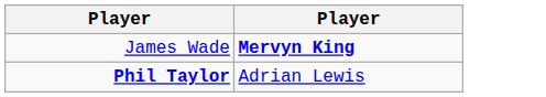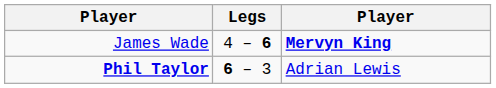 <table class=wikitable style="text-align:center">
 <tr>
 <th width=163>Player</th>
+<th width=50>Legs</th>
 <th width=163>Player</th>
 </tr>
 <tr align=left>
 <td align=right><a href='#'>James Wade</a> </td>
+<td align=center>4 – <strong>6</strong></td>
 <td> <strong><a href='#'>Mervyn King</a></strong></td>
 </tr>
 <tr align=left>
 <td align=right><strong><a href='#'>Phil Taylor</a></strong> </td>
+<td align=center><strong>6</strong> – 3</td>
 <td> <a href='#'>Adrian Lewis</a></td>
 </tr>
 </table>
